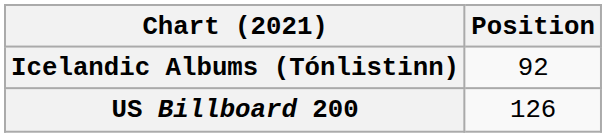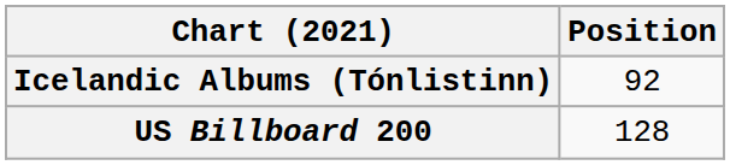 <table class="wikitable sortable plainrowheaders" style="text-align:center">
 <tr>
 <th scope="col">Chart (2021)</th>
 <th scope="col">Position</th>
 </tr>
 <tr>
 <th scope="row">Icelandic Albums (Tónlistinn)</th>
 <td>92</td>
 </tr>
 <tr>
 <th scope="row">US <em>Billboard</em> 200</th>
-<td>126</td>
+<td>128</td>
 </tr>
 </table>
